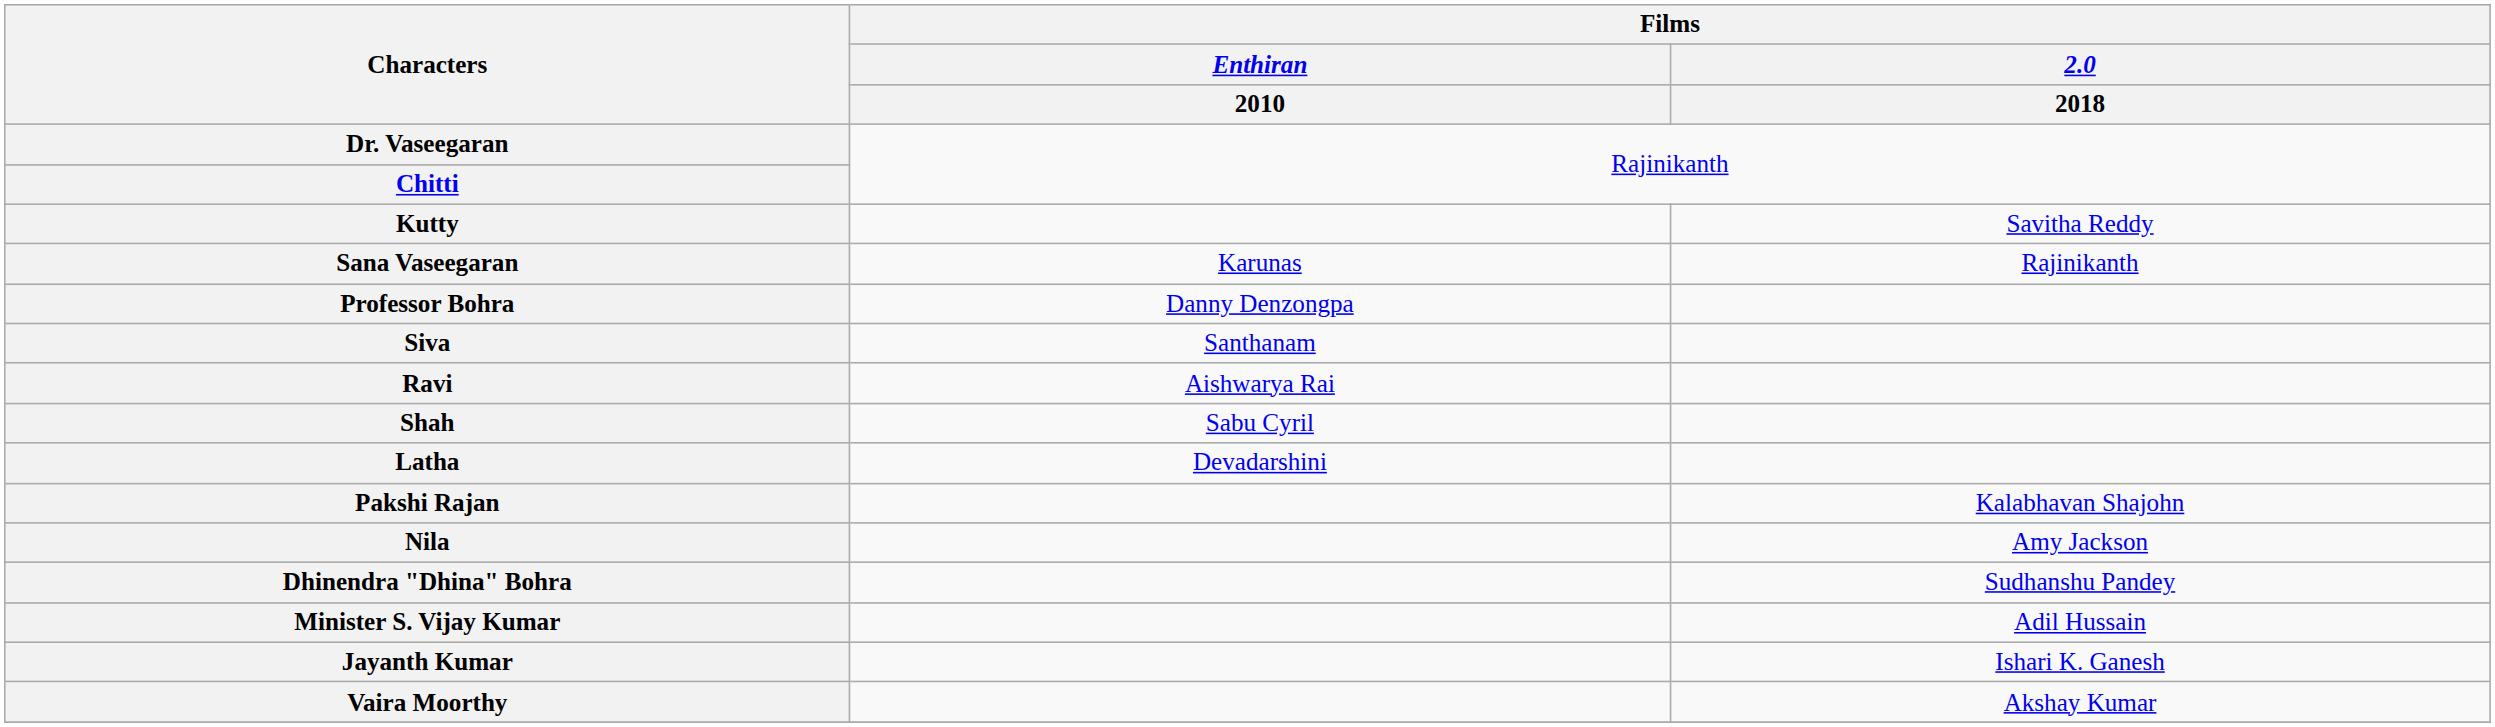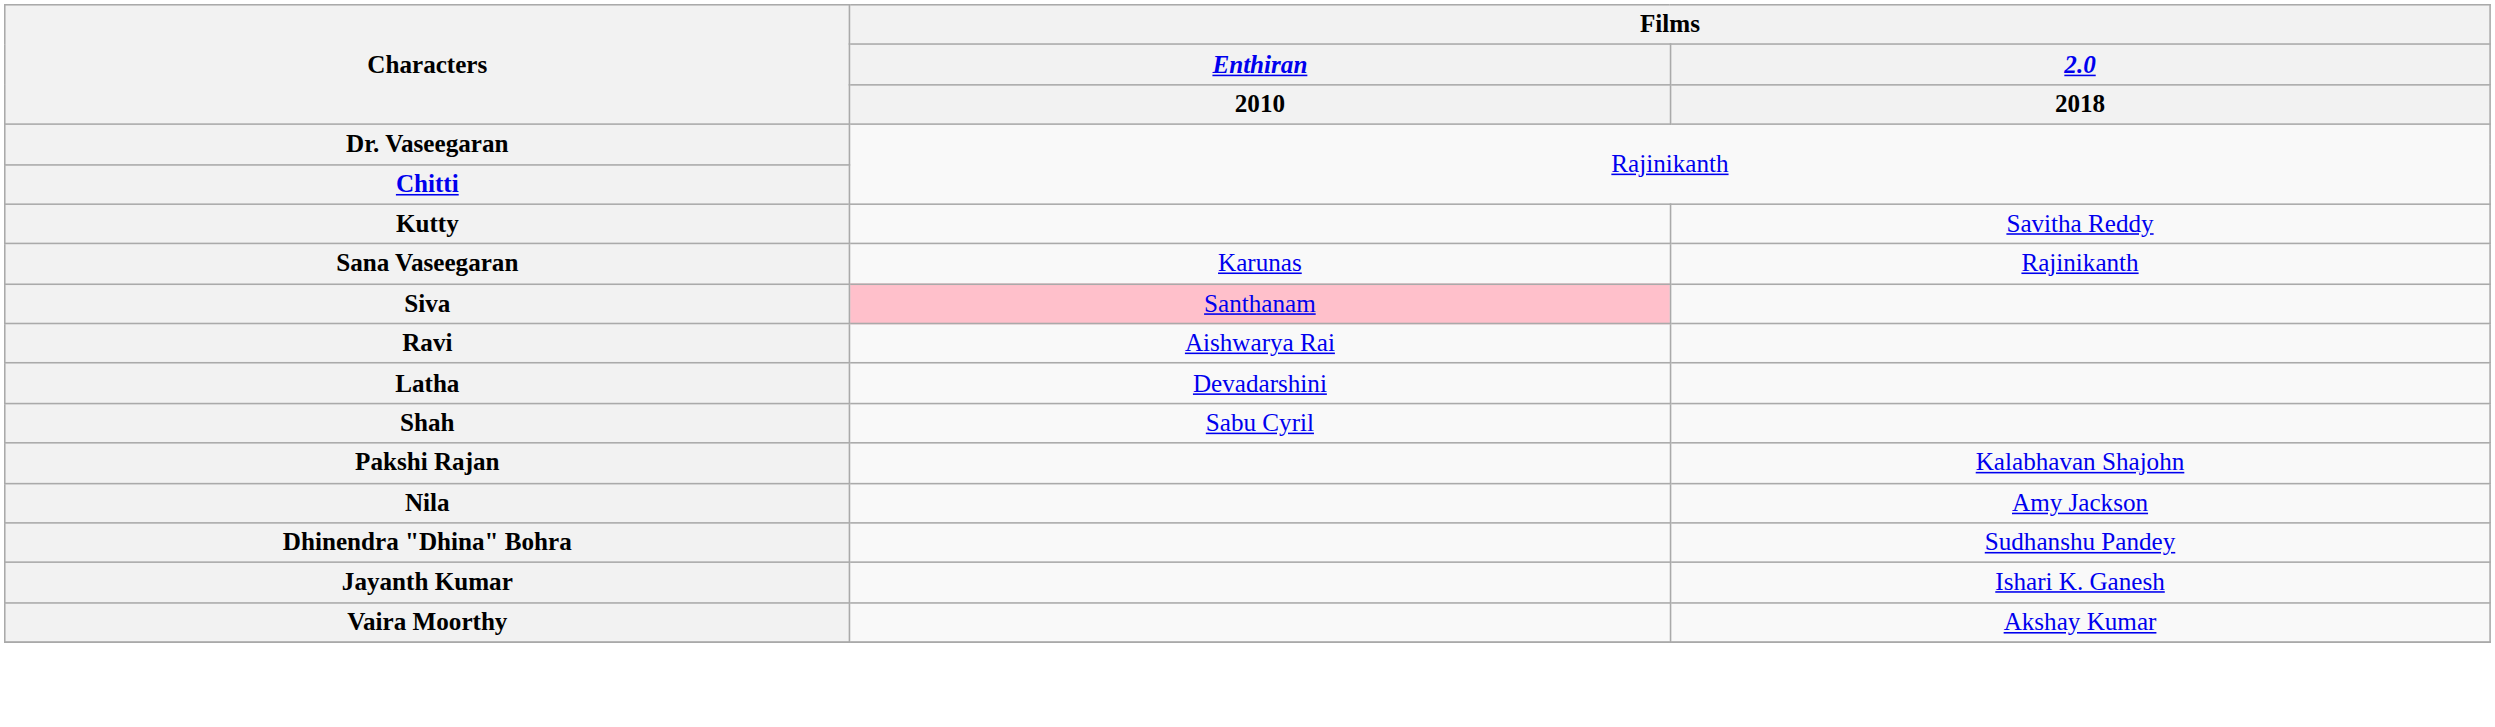 <table class="wikitable" style="text-align:center; width:100%;">
 <tr>
 <th scope="col" rowspan="3" style="text-align:center;">Characters</th>
 <th colspan="2" scope="col" style="text-align:center:">Films</th>
 </tr>
 <tr>
 <th scope="col" style="width:33%"><em><a href='#'>Enthiran</a></em></th>
 <th scope="col" style="width:33%"><em><a href='#'>2.0</a></em></th>
 </tr>
 <tr>
 <th>2010</th>
 <th>2018</th>
 </tr>
 <tr>
 <th scope="row">Dr. Vaseegaran</th>
 <td colspan="2" rowspan="2"><a href='#'>Rajinikanth</a></td>
 </tr>
 <tr>
 <th scope="row"><a href='#'>Chitti</a></th>
 </tr>
 <tr>
 <th scope="row">Kutty</th>
 <td></td>
 <td><a href='#'>Savitha Reddy</a></td>
 </tr>
 <tr>
 <th scope="row">Sana Vaseegaran</th>
 <td><a href='#'>Karunas</a></td>
 <td><a href='#'>Rajinikanth</a></td>
 </tr>
 <tr>
-<th scope="row">Professor Bohra</th>
-<td><a href='#'>Danny Denzongpa</a></td>
-<td></td>
-</tr>
-<tr>
 <th>Siva</th>
-<td><a href='#'>Santhanam</a></td>
+<td style="background: pink;"><a href='#'>Santhanam</a></td>
 <td></td>
 </tr>
 <tr>
 <th>Ravi</th>
 <td><a href='#'>Aishwarya Rai</a></td>
 <td></td>
 </tr>
 <tr>
-<th>Shah</th>
-<td><a href='#'>Sabu Cyril</a></td>
+<th>Latha</th>
+<td><a href='#'>Devadarshini</a></td>
 <td></td>
 </tr>
 <tr>
-<th>Latha</th>
-<td><a href='#'>Devadarshini</a></td>
+<th>Shah</th>
+<td><a href='#'>Sabu Cyril</a></td>
 <td></td>
 </tr>
 <tr>
 <th scope="row">Pakshi Rajan</th>
 <td></td>
 <td><a href='#'>Kalabhavan Shajohn</a></td>
 </tr>
 <tr>
 <th scope="row">Nila</th>
 <td></td>
 <td><a href='#'>Amy Jackson</a></td>
 </tr>
 <tr>
 <th scope="row">Dhinendra "Dhina" Bohra</th>
 <td></td>
 <td><a href='#'>Sudhanshu Pandey</a></td>
 </tr>
 <tr>
-<th>Minister S. Vijay Kumar</th>
-<td></td>
-<td><a href='#'>Adil Hussain</a></td>
-</tr>
-<tr>
 <th>Jayanth Kumar</th>
 <td></td>
 <td><a href='#'>Ishari K. Ganesh</a></td>
 </tr>
 <tr>
 <th>Vaira Moorthy</th>
 <td></td>
 <td><a href='#'>Akshay Kumar</a></td>
 </tr>
 <tr>
 </tr>
 </table>
